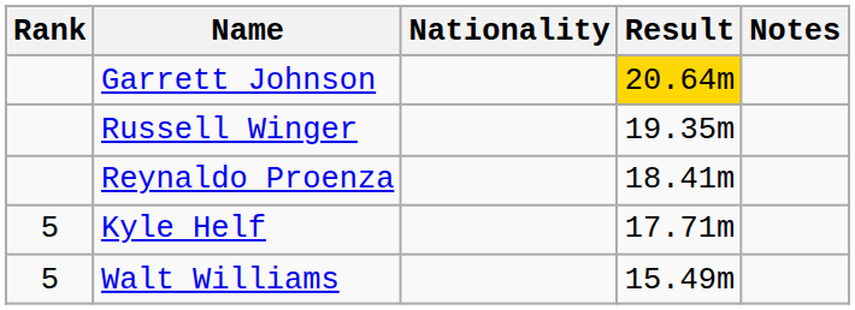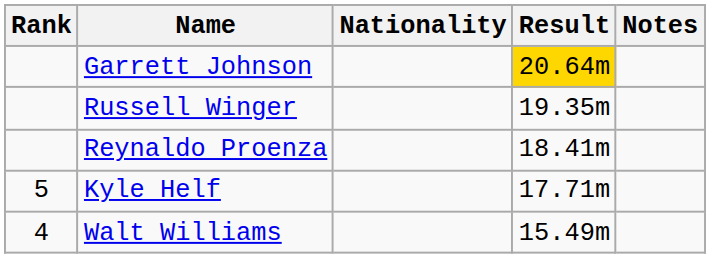 <table class="wikitable sortable" style="text-align:center">
 <tr>
 <th>Rank</th>
 <th>Name</th>
 <th>Nationality</th>
 <th>Result</th>
 <th>Notes</th>
 </tr>
 <tr>
 <td align=center></td>
 <td align=left><a href='#'>Garrett Johnson</a></td>
 <td align=left></td>
 <td style="background: gold;">20.64m</td>
 <td></td>
 </tr>
 <tr>
 <td align=center></td>
 <td align=left><a href='#'>Russell Winger</a></td>
 <td align=left></td>
 <td>19.35m</td>
 <td></td>
 </tr>
 <tr>
 <td align=center></td>
 <td align=left><a href='#'>Reynaldo Proenza</a></td>
 <td align=left></td>
 <td>18.41m</td>
 <td></td>
 </tr>
 <tr>
 <td align=center>5</td>
 <td align=left><a href='#'>Kyle Helf</a></td>
 <td align=left></td>
 <td>17.71m</td>
 <td></td>
 </tr>
 <tr>
-<td align=center>5</td>
+<td align=center>4</td>
 <td align=left><a href='#'>Walt Williams</a></td>
 <td align=left></td>
 <td>15.49m</td>
 <td></td>
 </tr>
 </table>
